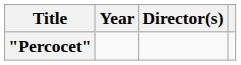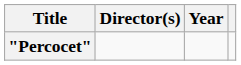 <table class="wikitable plainrowheaders" style="text-align:center;">
 <tr>
 <th>Title</th>
+<th>Director(s)</th>
 <th>Year</th>
-<th>Director(s)</th>
 <th></th>
 </tr>
 <tr>
 <th scope="row">"Percocet"</th>
 <td></td>
 <td></td>
 <td></td>
 </tr>
 </table>
